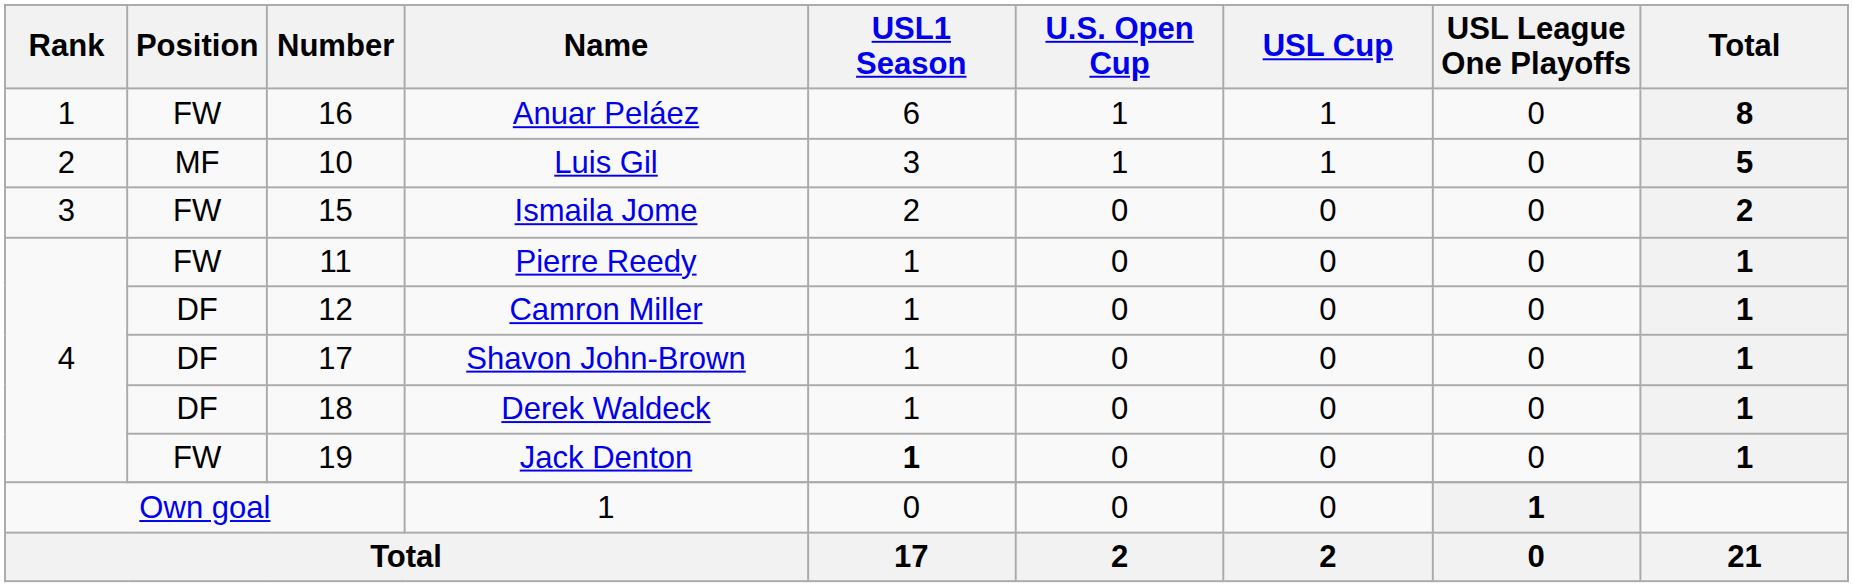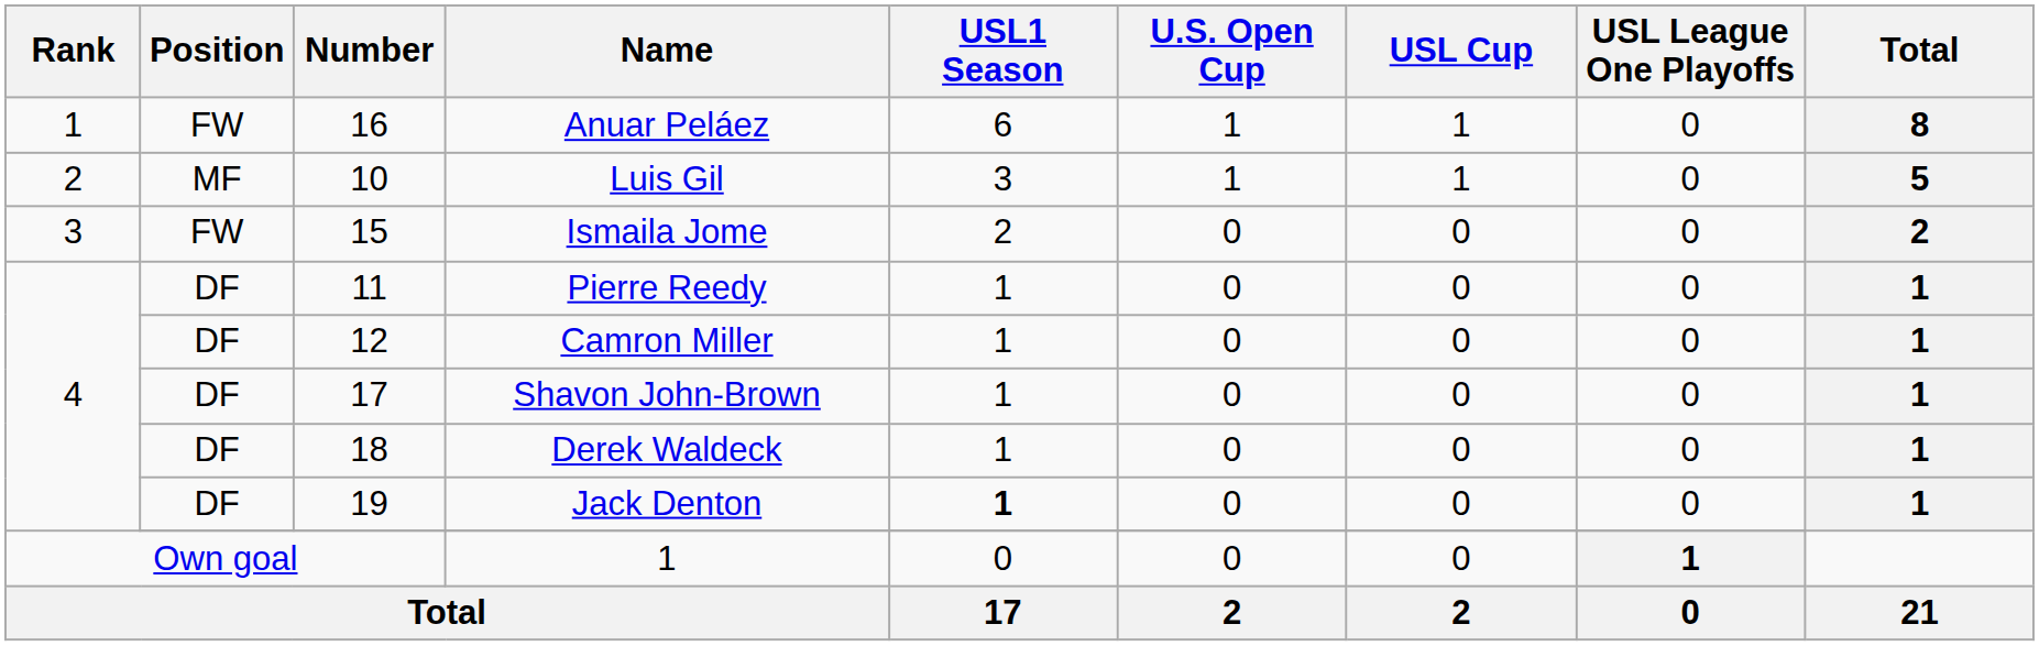 <table class="wikitable" style="text-align:center;">
 <tr>
 <th style="width:56px;">Rank</th>
 <th style="width:64px;">Position</th>
 <th style="width:64px;">Number</th>
 <th style="width:200px;">Name</th>
 <th style="width:100px;"><a href='#'>USL1 Season</a></th>
 <th style="width:100px;"><a href='#'>U.S. Open Cup</a></th>
 <th style="width:100px;"><a href='#'>USL Cup</a></th>
 <th style="width:100px;">USL League One Playoffs</th>
 <th style="width:100px;">Total</th>
 </tr>
 <tr>
 <td>1</td>
 <td>FW</td>
 <td>16</td>
 <td> <a href='#'>Anuar Peláez</a></td>
 <td>6</td>
 <td>1</td>
 <td>1</td>
 <td>0</td>
 <th>8</th>
 </tr>
 <tr>
 <td>2</td>
 <td>MF</td>
 <td>10</td>
 <td> <a href='#'>Luis Gil</a></td>
 <td>3</td>
 <td>1</td>
 <td>1</td>
 <td>0</td>
 <th>5</th>
 </tr>
 <tr>
 <td>3</td>
 <td>FW</td>
 <td>15</td>
 <td> <a href='#'>Ismaila Jome</a></td>
 <td>2</td>
 <td>0</td>
 <td>0</td>
 <td>0</td>
 <th>2</th>
 </tr>
 <tr>
 <td rowspan=6>4</td>
-<td>FW</td>
+<td>DF</td>
 <td>11</td>
 <td> <a href='#'>Pierre Reedy</a></td>
 <td>1</td>
 <td>0</td>
 <td>0</td>
 <td>0</td>
 <th>1</th>
 </tr>
 <tr>
 <td>DF</td>
 <td>12</td>
 <td> <a href='#'>Camron Miller</a></td>
 <td>1</td>
 <td>0</td>
 <td>0</td>
 <td>0</td>
 <th>1</th>
 </tr>
 <tr>
 <td>DF</td>
 <td>17</td>
 <td> <a href='#'>Shavon John-Brown</a></td>
 <td>1</td>
 <td>0</td>
 <td>0</td>
 <td>0</td>
 <th>1</th>
 </tr>
 <tr>
 <td>DF</td>
 <td>18</td>
 <td> <a href='#'>Derek Waldeck</a></td>
 <td>1</td>
 <td>0</td>
 <td>0</td>
 <td>0</td>
 <th>1</th>
 </tr>
 <tr>
-<td>FW</td>
+<td>DF</td>
 <td>19</td>
 <td> <a href='#'>Jack Denton</a></td>
 <td><strong>1</strong></td>
 <td>0</td>
 <td>0</td>
 <td>0</td>
 <th>1</th>
 </tr>
 <tr>
 </tr>
 <tr class="sortbottom">
 <td colspan="3"><a href='#'>Own goal</a></td>
 <td>1</td>
 <td>0</td>
 <td>0</td>
 <td>0</td>
 <th>1</th>
 </tr>
 <tr>
 <th colspan="4">Total</th>
 <th>17</th>
 <th>2</th>
 <th>2</th>
 <th>0</th>
 <th>21</th>
 </tr>
 </table>
